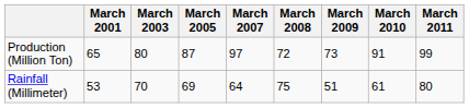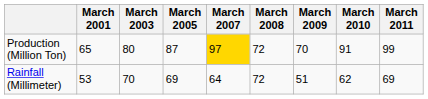 <table class="wikitable">
 <tr>
 <th></th>
 <th>March 2001</th>
 <th>March 2003</th>
 <th>March 2005</th>
 <th>March 2007</th>
 <th>March 2008</th>
 <th>March 2009</th>
 <th>March 2010</th>
 <th>March 2011</th>
 </tr>
 <tr>
 <td>Production (Million Ton)</td>
 <td>65</td>
 <td>80</td>
 <td>87</td>
-<td>97</td>
+<td style="background: gold;">97</td>
 <td>72</td>
-<td>73</td>
+<td>70</td>
 <td>91</td>
 <td>99</td>
 </tr>
 <tr>
 <td><a href='#'>Rainfall</a> (Millimeter)</td>
 <td>53</td>
 <td>70</td>
 <td>69</td>
 <td>64</td>
-<td>75</td>
+<td>72</td>
 <td>51</td>
-<td>61</td>
-<td>80</td>
+<td>62</td>
+<td>69</td>
 </tr>
 </table>
